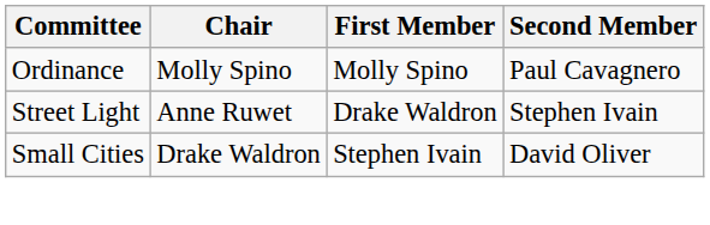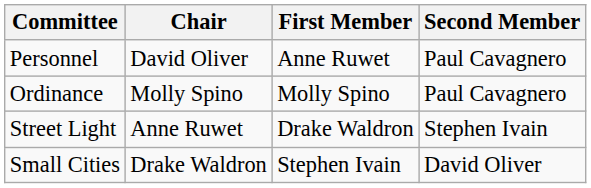 <table class="wikitable sortable">
 <tr>
 <th>Committee</th>
 <th>Chair</th>
 <th>First Member</th>
 <th>Second Member</th>
+</tr>
+<tr>
+<td>Personnel</td>
+<td>David Oliver</td>
+<td>Anne Ruwet</td>
+<td>Paul Cavagnero</td>
 </tr>
 <tr>
 <td>Ordinance</td>
 <td>Molly Spino</td>
 <td>Molly Spino</td>
 <td>Paul Cavagnero</td>
 </tr>
 <tr>
 <td>Street Light</td>
 <td>Anne Ruwet</td>
 <td>Drake Waldron</td>
 <td>Stephen Ivain</td>
 </tr>
 <tr>
 <td>Small Cities</td>
 <td>Drake Waldron</td>
 <td>Stephen Ivain</td>
 <td>David Oliver</td>
 </tr>
 </table>
